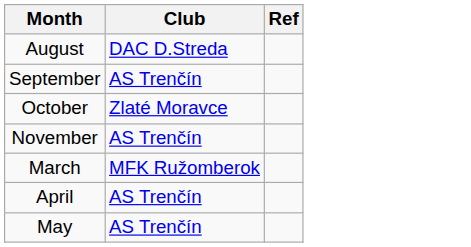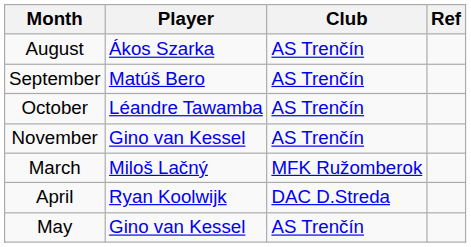 <table class="wikitable sortable">
 <tr>
 <th>Month</th>
+<th>Player</th>
 <th>Club</th>
 <th>Ref</th>
 </tr>
 <tr>
 <td align="center">August</td>
-<td><a href='#'>DAC D.Streda</a></td>
+<td> <a href='#'>Ákos Szarka</a></td>
+<td><a href='#'>AS Trenčín</a></td>
 <td></td>
 </tr>
 <tr>
 <td align="center">September</td>
+<td> <a href='#'>Matúš Bero</a></td>
 <td><a href='#'>AS Trenčín</a></td>
 <td></td>
 </tr>
 <tr>
 <td align="center">October</td>
-<td><a href='#'>Zlaté Moravce</a></td>
+<td> <a href='#'>Léandre Tawamba</a></td>
+<td><a href='#'>AS Trenčín</a></td>
 <td></td>
 </tr>
 <tr>
 <td align="center">November</td>
+<td> <a href='#'>Gino van Kessel</a></td>
 <td><a href='#'>AS Trenčín</a></td>
 <td></td>
 </tr>
 <tr>
 <td align="center">March</td>
+<td> <a href='#'>Miloš Lačný</a></td>
 <td><a href='#'>MFK Ružomberok</a></td>
 <td></td>
 </tr>
 <tr>
 <td align="center">April</td>
-<td><a href='#'>AS Trenčín</a></td>
+<td> <a href='#'>Ryan Koolwijk</a></td>
+<td><a href='#'>DAC D.Streda</a></td>
 <td></td>
 </tr>
 <tr>
 <td align="center">May</td>
+<td> <a href='#'>Gino van Kessel</a></td>
 <td><a href='#'>AS Trenčín</a></td>
 <td></td>
 </tr>
 </table>
